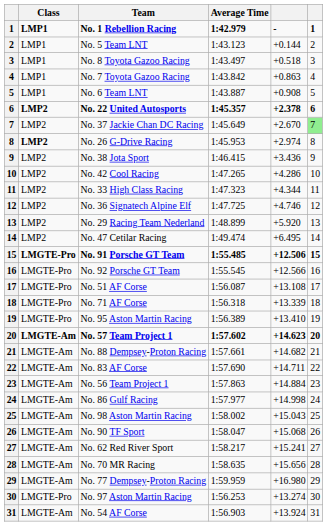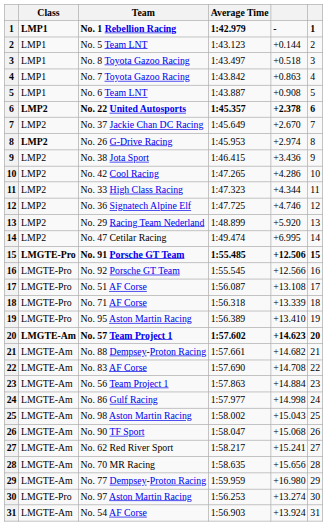 <table class="wikitable" style="font-size: 90%;">
 <tr>
 <th scope="col"></th>
 <th scope="col">Class</th>
 <th scope="col">Team</th>
 <th scope="col">Average Time</th>
 <th scope="col"></th>
 <th scope="col"></th>
 </tr>
 <tr style="font-weight:bold">
 <th scope="row">1</th>
 <td>LMP1</td>
 <td>No. 1 <a href='#'>Rebellion Racing</a></td>
 <td>1:42.979</td>
 <td>-</td>
 <td>1</td>
 </tr>
 <tr>
 <th scope="row">2</th>
 <td>LMP1</td>
 <td>No. 5 <a href='#'>Team LNT</a></td>
 <td>1:43.123</td>
 <td>+0.144</td>
 <td>2</td>
 </tr>
 <tr>
 <th scope="row">3</th>
 <td>LMP1</td>
 <td>No. 8 <a href='#'>Toyota Gazoo Racing</a></td>
 <td>1:43.497</td>
 <td>+0.518</td>
 <td>3</td>
 </tr>
 <tr>
 <th scope="row">4</th>
 <td>LMP1</td>
 <td>No. 7 <a href='#'>Toyota Gazoo Racing</a></td>
 <td>1:43.842</td>
 <td>+0.863</td>
 <td>4</td>
 </tr>
 <tr>
 <th scope="row">5</th>
 <td>LMP1</td>
 <td>No. 6 <a href='#'>Team LNT</a></td>
 <td>1:43.887</td>
 <td>+0.908</td>
 <td>5</td>
 </tr>
 <tr>
 <th>6</th>
 <td><strong>LMP2</strong></td>
 <td><strong>No. 22 <a href='#'>United Autosports</a></strong></td>
 <td><strong>1:45.357</strong></td>
 <td><strong>+2.378</strong></td>
 <td><strong>6</strong></td>
 </tr>
 <tr>
 <th scope="row">7</th>
 <td>LMP2</td>
 <td>No. 37 <a href='#'>Jackie Chan DC Racing</a></td>
 <td>1:45.649</td>
 <td>+2.670</td>
-<td style="background: lightgreen;">7</td>
+<td>7</td>
 </tr>
 <tr>
 <th scope="row">8</th>
 <td><strong>LMP2</strong></td>
 <td>No. 26 <a href='#'>G-Drive Racing</a></td>
 <td>1:45.953</td>
 <td>+2.974</td>
 <td>8</td>
 </tr>
 <tr>
 <th scope="row">9</th>
 <td>LMP2</td>
 <td>No. 38 <a href='#'>Jota Sport</a></td>
 <td>1:46.415</td>
 <td>+3.436</td>
 <td>9</td>
 </tr>
 <tr>
 <th scope="row">10</th>
 <td>LMP2</td>
 <td>No. 42 <a href='#'>Cool Racing</a></td>
 <td>1:47.265</td>
 <td>+4.286</td>
 <td>10</td>
 </tr>
 <tr>
 <th scope="row">11</th>
 <td>LMP2</td>
 <td>No. 33 <a href='#'>High Class Racing</a></td>
 <td>1:47.323</td>
 <td>+4.344</td>
 <td>11</td>
 </tr>
 <tr>
 <th scope="row">12</th>
 <td>LMP2</td>
 <td>No. 36 <a href='#'>Signatech Alpine Elf</a></td>
 <td>1:47.725</td>
 <td>+4.746</td>
 <td>12</td>
 </tr>
 <tr>
 <th scope="row">13</th>
 <td>LMP2</td>
 <td>No. 29 <a href='#'>Racing Team Nederland</a></td>
 <td>1:48.899</td>
 <td>+5.920</td>
 <td>13</td>
 </tr>
 <tr>
 <th scope="row">14</th>
 <td>LMP2</td>
 <td>No. 47 Cetilar Racing</td>
 <td>1:49.474</td>
-<td>+6.495</td>
+<td>+6.995</td>
 <td>14</td>
 </tr>
 <tr>
 <th scope="row"><strong>15</strong></th>
 <td><strong>LMGTE-Pro</strong></td>
 <td><strong>No. 91 <a href='#'>Porsche GT Team</a></strong></td>
 <td><strong>1:55.485</strong></td>
 <td><strong>+12.506</strong></td>
 <td><strong>15</strong></td>
 </tr>
 <tr>
 <th scope="row">16</th>
 <td>LMGTE-Pro</td>
 <td>No. 92 <a href='#'>Porsche GT Team</a></td>
 <td>1:55.545</td>
 <td>+12.566</td>
 <td>16</td>
 </tr>
 <tr>
 <th scope="row">17</th>
 <td>LMGTE-Pro</td>
 <td>No. 51 <a href='#'>AF Corse</a></td>
 <td>1:56.087</td>
 <td>+13.108</td>
 <td>17</td>
 </tr>
 <tr>
 <th scope="row">18</th>
 <td>LMGTE-Pro</td>
 <td>No. 71 <a href='#'>AF Corse</a></td>
 <td>1:56.318</td>
 <td>+13.339</td>
 <td>18</td>
 </tr>
 <tr>
 <th scope="row">19</th>
 <td>LMGTE-Pro</td>
 <td>No. 95 <a href='#'>Aston Martin Racing</a></td>
 <td>1:56.389</td>
 <td>+13.410</td>
 <td>19</td>
 </tr>
 <tr>
 <th scope="row"><strong>20</strong></th>
 <td><strong>LMGTE-Am</strong></td>
 <td><strong>No. 57 <a href='#'>Team Project 1</a></strong></td>
 <td><strong>1:57.602</strong></td>
 <td><strong>+14.623</strong></td>
 <td><strong>20</strong></td>
 </tr>
 <tr>
 <th scope="row">21</th>
 <td>LMGTE-Am</td>
 <td>No. 88 <a href='#'>Dempsey</a>-<a href='#'>Proton Racing</a></td>
 <td>1:57.661</td>
 <td>+14.682</td>
 <td>21</td>
 </tr>
 <tr>
 <th scope="row">22</th>
 <td>LMGTE-Am</td>
 <td>No. 83 <a href='#'>AF Corse</a></td>
 <td>1:57.690</td>
-<td>+14.711</td>
+<td>+14.708</td>
 <td>22</td>
 </tr>
 <tr>
 <th scope="row">23</th>
 <td>LMGTE-Am</td>
 <td>No. 56 <a href='#'>Team Project 1</a></td>
 <td>1:57.863</td>
 <td>+14.884</td>
 <td>23</td>
 </tr>
 <tr>
 <th scope="row">24</th>
 <td>LMGTE-Am</td>
 <td>No. 86 <a href='#'>Gulf Racing</a></td>
 <td>1:57.977</td>
 <td>+14.998</td>
 <td>24</td>
 </tr>
 <tr>
 <th scope="row">25</th>
 <td>LMGTE-Am</td>
 <td>No. 98 <a href='#'>Aston Martin Racing</a></td>
 <td>1:58.002</td>
 <td>+15.043</td>
 <td>25</td>
 </tr>
 <tr>
 <th scope="row">26</th>
 <td>LMGTE-Am</td>
 <td>No. 90 <a href='#'>TF Sport</a></td>
 <td>1:58.047</td>
 <td>+15.068</td>
 <td>26</td>
 </tr>
 <tr>
 <th scope="row">27</th>
 <td>LMGTE-Am</td>
 <td>No. 62 Red River Sport</td>
 <td>1:58.217</td>
 <td>+15.241</td>
 <td>27</td>
 </tr>
 <tr>
 <th scope="row">28</th>
 <td>LMGTE-Am</td>
 <td>No. 70 MR Racing</td>
 <td>1:58.635</td>
 <td>+15.656</td>
 <td>28</td>
 </tr>
 <tr>
 <th scope="row">29</th>
 <td>LMGTE-Am</td>
 <td>No. 77 <a href='#'>Dempsey</a>-<a href='#'>Proton Racing</a></td>
 <td>1:59.959</td>
 <td>+16.980</td>
 <td>29</td>
 </tr>
 <tr>
 <th>30</th>
 <td>LMGTE-Pro</td>
 <td>No. 97 <a href='#'>Aston Martin Racing</a></td>
 <td>1:56.253</td>
 <td>+13.274</td>
 <td>30</td>
 </tr>
 <tr>
 <th scope="row">31</th>
 <td>LMGTE-Am</td>
 <td>No. 54 <a href='#'>AF Corse</a></td>
 <td>1:56.903</td>
 <td>+13.924</td>
 <td>31</td>
 </tr>
 </table>
